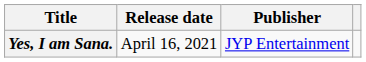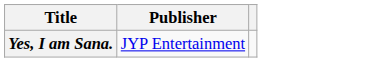 <table class="wikitable plainrowheaders" style="text-align:center">
 <tr>
 <th scope="col">Title</th>
-<th scope="col">Release date</th>
 <th scope="col">Publisher</th>
 <th scope="col"></th>
 </tr>
 <tr>
 <th scope="row"><em>Yes, I am Sana.</em></th>
-<td>April 16, 2021</td>
 <td><a href='#'>JYP Entertainment</a></td>
 <td></td>
 </tr>
 </table>
